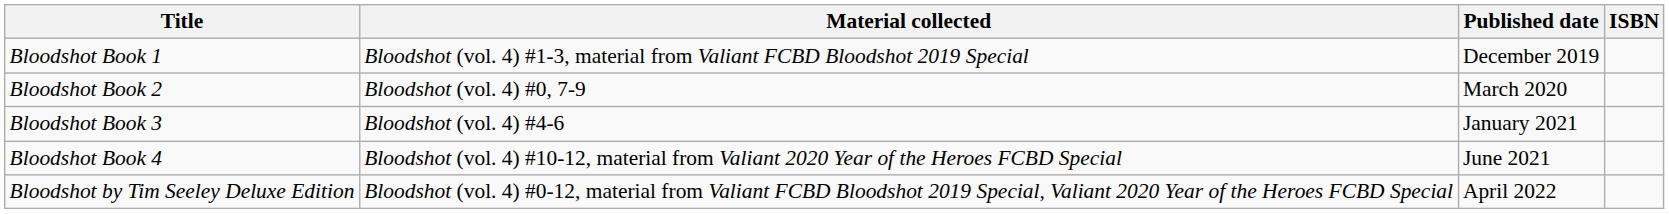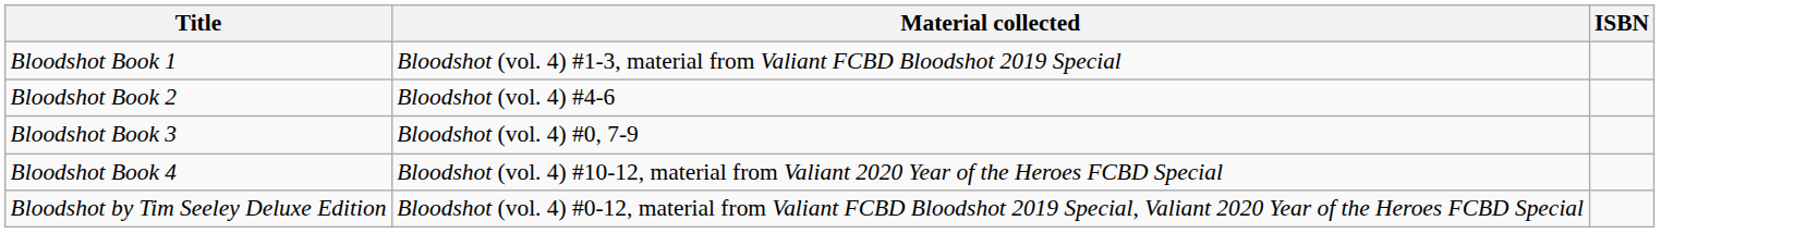 <table class="wikitable">
 <tr>
 <th>Title</th>
 <th>Material collected</th>
-<th>Published date</th>
 <th>ISBN</th>
 </tr>
 <tr>
 <td><em>Bloodshot Book 1</em></td>
 <td><em>Bloodshot</em> (vol. 4) #1-3, material from <em>Valiant FCBD Bloodshot 2019 Special</em></td>
-<td>December 2019</td>
 <td></td>
 </tr>
 <tr>
 <td><em>Bloodshot Book 2</em></td>
-<td><em>Bloodshot</em> (vol. 4) #0, 7-9</td>
-<td>March 2020</td>
+<td><em>Bloodshot</em> (vol. 4) #4-6</td>
 <td></td>
 </tr>
 <tr>
 <td><em>Bloodshot Book 3</em></td>
-<td><em>Bloodshot</em> (vol. 4) #4-6</td>
-<td>January 2021</td>
+<td><em>Bloodshot</em> (vol. 4) #0, 7-9</td>
 <td></td>
 </tr>
 <tr>
 <td><em>Bloodshot Book 4</em></td>
 <td><em>Bloodshot</em> (vol. 4) #10-12, material from <em>Valiant 2020 Year of the Heroes FCBD Special</em></td>
-<td>June 2021</td>
 <td></td>
 </tr>
 <tr>
 <td><em>Bloodshot by Tim Seeley Deluxe Edition</em></td>
 <td><em>Bloodshot</em> (vol. 4) #0-12, material from <em>Valiant FCBD Bloodshot 2019 Special, Valiant 2020 Year of the Heroes FCBD Special</em></td>
-<td>April 2022</td>
 <td></td>
 </tr>
 </table>
